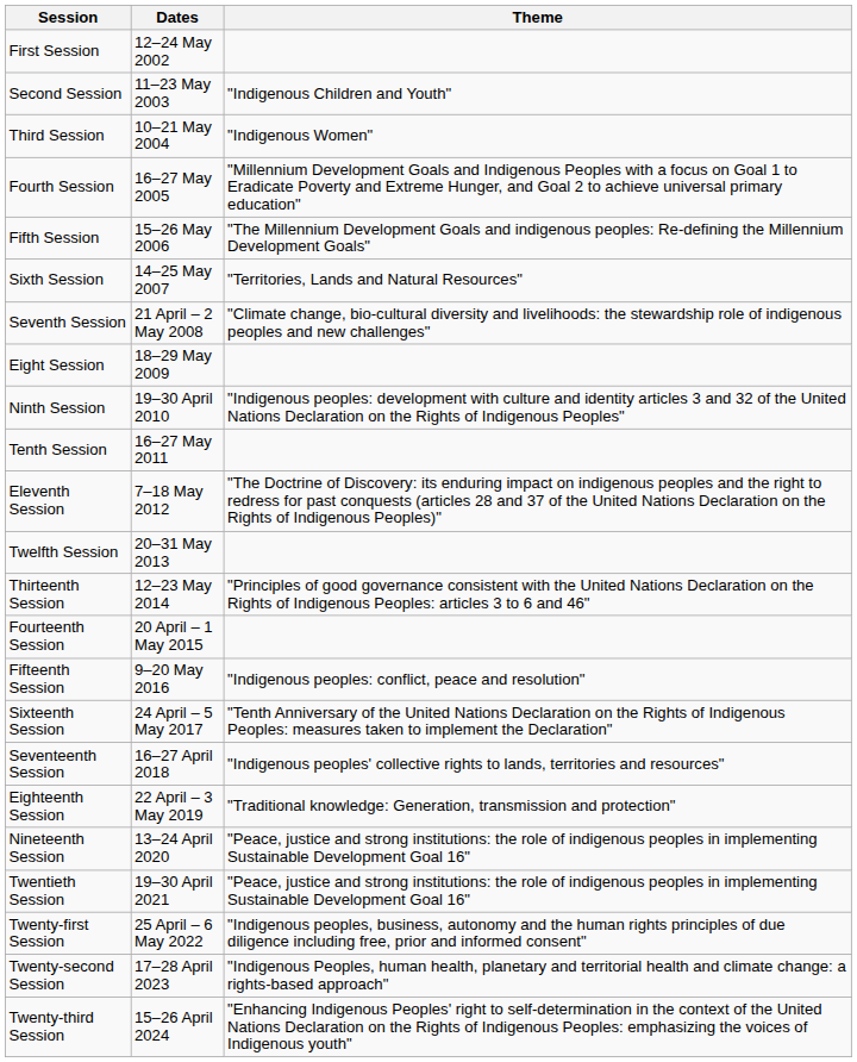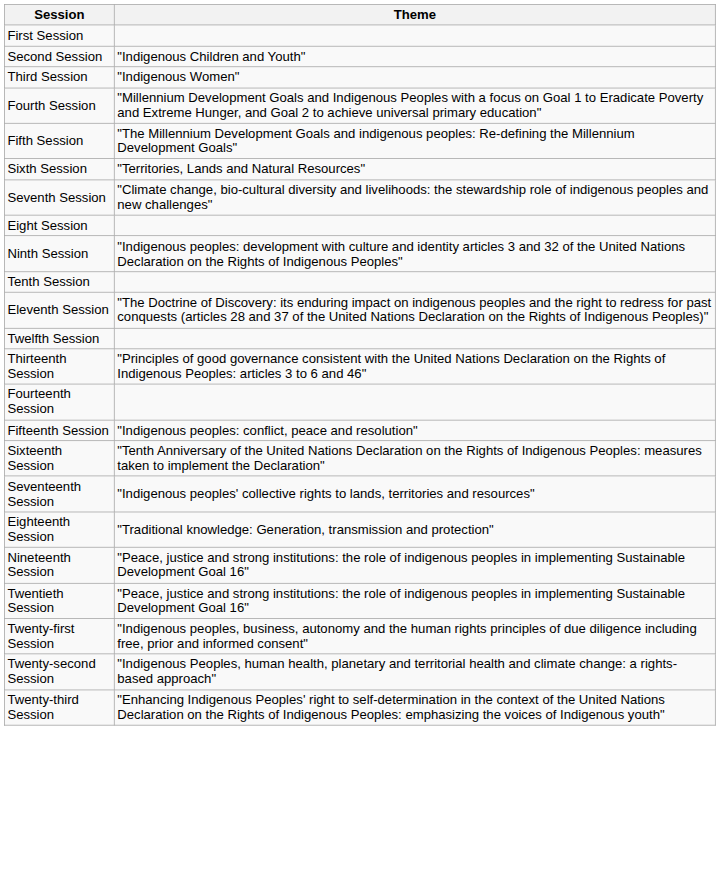 <table class="wikitable">
 <tr>
 <th>Session</th>
-<th>Dates</th>
 <th>Theme</th>
 </tr>
 <tr>
 <td>First Session</td>
-<td>12–24 May 2002</td>
 <td></td>
 </tr>
 <tr>
 <td>Second Session</td>
-<td>11–23 May 2003</td>
 <td>"Indigenous Children and Youth"</td>
 </tr>
 <tr>
 <td>Third Session</td>
-<td>10–21 May 2004</td>
 <td>"Indigenous Women"</td>
 </tr>
 <tr>
 <td>Fourth Session</td>
-<td>16–27 May 2005</td>
 <td>"Millennium Development Goals and Indigenous Peoples with a focus on Goal 1 to Eradicate Poverty and Extreme Hunger, and Goal 2 to achieve universal primary education"</td>
 </tr>
 <tr>
 <td>Fifth Session</td>
-<td>15–26 May 2006</td>
 <td>"The Millennium Development Goals and indigenous peoples: Re-defining the Millennium Development Goals"</td>
 </tr>
 <tr>
 <td>Sixth Session</td>
-<td>14–25 May 2007</td>
 <td>"Territories, Lands and Natural Resources"</td>
 </tr>
 <tr>
 <td>Seventh Session</td>
-<td>21 April – 2 May 2008</td>
 <td>"Climate change, bio-cultural diversity and livelihoods: the stewardship role of indigenous peoples and new challenges"</td>
 </tr>
 <tr>
 <td>Eight Session</td>
-<td>18–29 May 2009</td>
 <td></td>
 </tr>
 <tr>
 <td>Ninth Session</td>
-<td>19–30 April 2010</td>
 <td>"Indigenous peoples: development with culture and identity articles 3 and 32 of the United Nations Declaration on the Rights of Indigenous Peoples"</td>
 </tr>
 <tr>
 <td>Tenth Session</td>
-<td>16–27 May 2011</td>
 <td></td>
 </tr>
 <tr>
 <td>Eleventh Session</td>
-<td>7–18 May 2012</td>
 <td>"The Doctrine of Discovery: its enduring impact on indigenous peoples and the right to redress for past conquests (articles 28 and 37 of the United Nations Declaration on the Rights of Indigenous Peoples)"</td>
 </tr>
 <tr>
 <td>Twelfth Session</td>
-<td>20–31 May 2013</td>
 <td></td>
 </tr>
 <tr>
 <td>Thirteenth Session</td>
-<td>12–23 May 2014</td>
 <td>"Principles of good governance consistent with the United Nations Declaration on the Rights of Indigenous Peoples: articles 3 to 6 and 46"</td>
 </tr>
 <tr>
 <td>Fourteenth Session</td>
-<td>20 April – 1 May 2015</td>
 <td></td>
 </tr>
 <tr>
 <td>Fifteenth Session</td>
-<td>9–20 May 2016</td>
 <td>"Indigenous peoples: conflict, peace and resolution"</td>
 </tr>
 <tr>
 <td>Sixteenth Session</td>
-<td>24 April – 5 May 2017</td>
 <td>"Tenth Anniversary of the United Nations Declaration on the Rights of Indigenous Peoples: measures taken to implement the Declaration"</td>
 </tr>
 <tr>
 <td>Seventeenth Session</td>
-<td>16–27 April 2018</td>
 <td>"Indigenous peoples' collective rights to lands, territories and resources"</td>
 </tr>
 <tr>
 <td>Eighteenth Session</td>
-<td>22 April – 3 May 2019</td>
 <td>"Traditional knowledge: Generation, transmission and protection"</td>
 </tr>
 <tr>
 <td>Nineteenth Session</td>
-<td>13–24 April 2020</td>
 <td>"Peace, justice and strong institutions: the role of indigenous peoples in implementing Sustainable Development Goal 16"</td>
 </tr>
 <tr>
 <td>Twentieth Session</td>
-<td>19–30 April 2021</td>
 <td>"Peace, justice and strong institutions: the role of indigenous peoples in implementing Sustainable Development Goal 16"</td>
 </tr>
 <tr>
 <td>Twenty-first Session</td>
-<td>25 April – 6 May 2022</td>
 <td>"Indigenous peoples, business, autonomy and the human rights principles of due diligence including free, prior and informed consent"</td>
 </tr>
 <tr>
 <td>Twenty-second Session</td>
-<td>17–28 April 2023</td>
 <td>"Indigenous Peoples, human health, planetary and territorial health and climate change: a rights-based approach"</td>
 </tr>
 <tr>
 <td>Twenty-third Session</td>
-<td>15–26 April 2024</td>
 <td>"Enhancing Indigenous Peoples' right to self-determination in the context of the United Nations Declaration on the Rights of Indigenous Peoples: emphasizing the voices of Indigenous youth"</td>
 </tr>
 </table>
